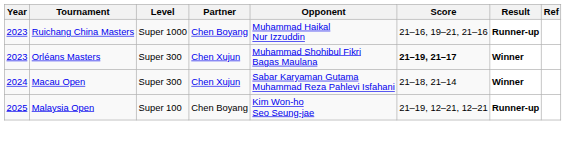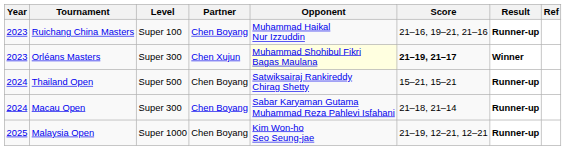 <table class="sortable wikitable" style="font-size: 90%;">
 <tr>
 <th>Year</th>
 <th>Tournament</th>
 <th>Level</th>
 <th>Partner</th>
 <th>Opponent</th>
 <th>Score</th>
 <th>Result</th>
 <th>Ref</th>
 </tr>
 <tr>
 <td align="center"><a href='#'>2023</a></td>
 <td align="left"><a href='#'>Ruichang China Masters</a></td>
-<td align="left">Super 1000</td>
+<td align="left">Super 100</td>
 <td align="left"> <a href='#'>Chen Boyang</a></td>
 <td align="left"> <a href='#'>Muhammad Haikal</a><br> <a href='#'>Nur Izzuddin</a></td>
 <td align="left">21–16, 19–21, 21–16</td>
 <td style="text-align:left; background:white"> <strong>Runner-up</strong></td>
 <td align="center"; bgcolor="white"></td>
 </tr>
 <tr>
 <td align="center"><a href='#'>2023</a></td>
 <td align="left"><a href='#'>Orléans Masters</a></td>
 <td align="left">Super 300</td>
 <td align="left"> <a href='#'>Chen Xujun</a></td>
-<td align="left"> <a href='#'>Muhammad Shohibul Fikri</a><br> <a href='#'>Bagas Maulana</a></td>
+<td align="left" style="background: lightyellow;"> <a href='#'>Muhammad Shohibul Fikri</a><br> <a href='#'>Bagas Maulana</a></td>
 <td align="left"><strong>21–19, 21–17</strong></td>
 <td style="text-align:left; background:white"> <strong>Winner</strong></td>
 <td align="center"; bgcolor="white"></td>
 </tr>
 <tr>
 <td align="center"><a href='#'>2024</a></td>
+<td align="left"><a href='#'>Thailand Open</a></td>
+<td align="left">Super 500</td>
+<td align="left"> Chen Boyang</td>
+<td align="left"> <a href='#'>Satwiksairaj Rankireddy</a><br> <a href='#'>Chirag Shetty</a></td>
+<td align="left">15–21, 15–21</td>
+<td style="text-align:left; background:white"> <strong>Runner-up</strong></td>
+<td align="center"; bgcolor="white"></td>
+</tr>
+<tr>
+<td align="center"><a href='#'>2024</a></td>
 <td align="left"><a href='#'>Macau Open</a></td>
 <td align="left">Super 300</td>
-<td align="left"> <a href='#'>Chen Xujun</a></td>
+<td align="left"> <a href='#'>Chen Boyang</a></td>
 <td align="left"> <a href='#'>Sabar Karyaman Gutama</a><br> <a href='#'>Muhammad Reza Pahlevi Isfahani</a></td>
 <td align="left">21–18, 21–14</td>
-<td style="text-align:left; background:white"> <strong>Winner</strong></td>
+<td style="text-align:left; background:white"> <strong>Runner-up</strong></td>
 <td align="center"; bgcolor="white"></td>
 </tr>
 <tr>
 <td align="center"><a href='#'>2025</a></td>
 <td align="left"><a href='#'>Malaysia Open</a></td>
-<td align="left">Super 100</td>
+<td align="left">Super 1000</td>
 <td align="left"> Chen Boyang</td>
 <td align="left"> <a href='#'>Kim Won-ho</a><br> <a href='#'>Seo Seung-jae</a></td>
 <td align="left">21–19, 12–21, 12–21</td>
 <td style="text-align:left; background: white"> <strong>Runner-up</strong></td>
 <td align="center"; bgcolor="white"></td>
 </tr>
 </table>
